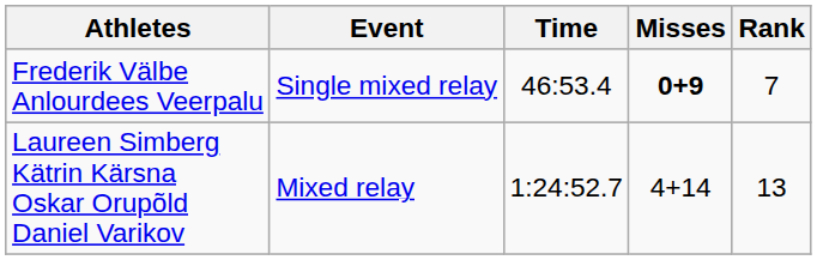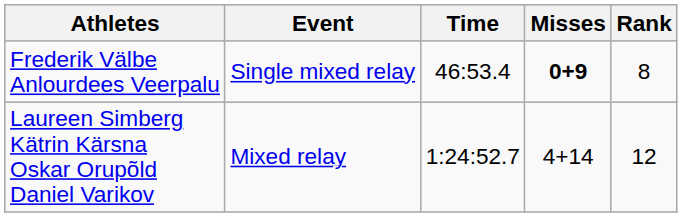 <table class="wikitable" style="font-size:90%">
 <tr>
 <th>Athletes</th>
 <th>Event</th>
 <th>Time</th>
 <th>Misses</th>
 <th>Rank</th>
 </tr>
 <tr align=center>
 <td align=left><a href='#'>Frederik Välbe</a> <br><a href='#'>Anlourdees Veerpalu</a></td>
 <td align=left><a href='#'>Single mixed relay</a></td>
 <td>46:53.4</td>
 <td><strong>0+9</strong></td>
-<td>7</td>
+<td>8</td>
 </tr>
 <tr align=center>
 <td align=left><a href='#'>Laureen Simberg</a><br><a href='#'>Kätrin Kärsna</a><br><a href='#'>Oskar Orupõld</a><br><a href='#'>Daniel Varikov</a></td>
 <td align=left><a href='#'>Mixed relay</a></td>
 <td>1:24:52.7</td>
 <td>4+14</td>
-<td>13</td>
+<td>12</td>
 </tr>
 </table>
